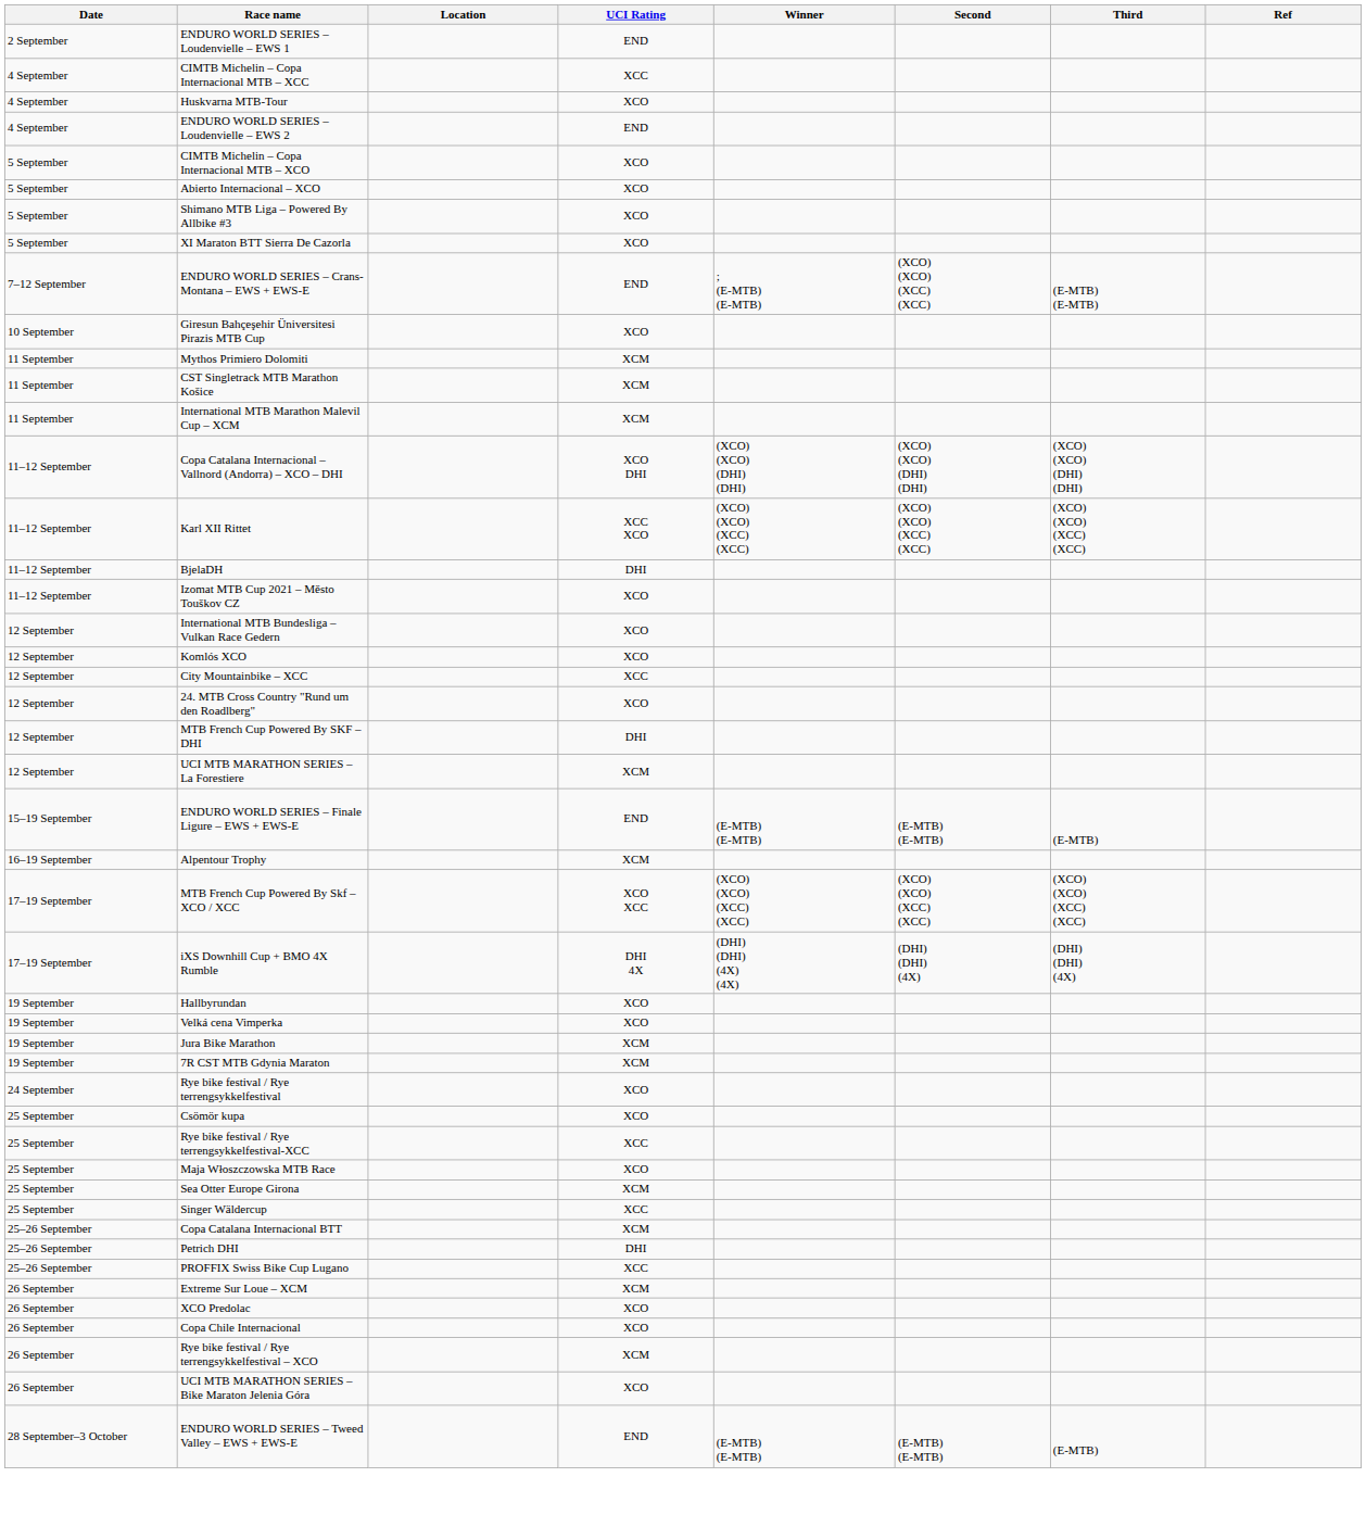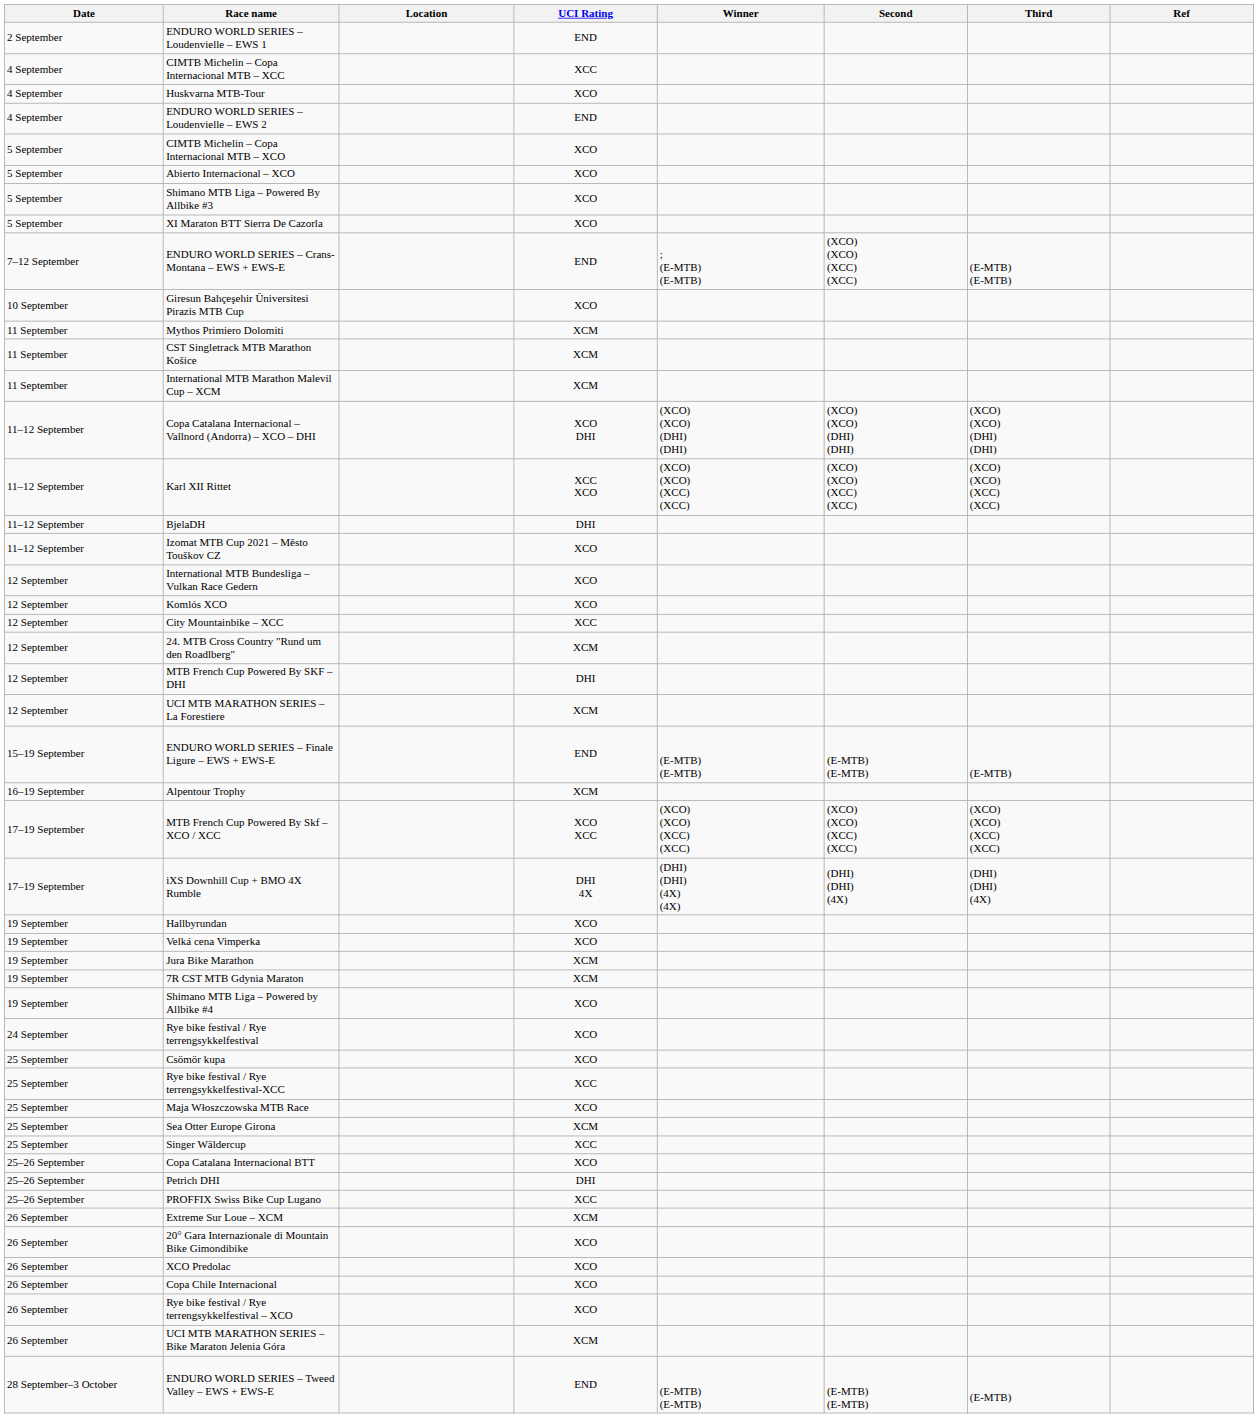 <table class="wikitable sortable" style="font-size:85%;">
 <tr>
 <th style="width:190px;">Date</th>
 <th style="width:210px;">Race name</th>
 <th style="width:210px;">Location</th>
 <th style="width:170px;"><a href='#'>UCI Rating</a></th>
 <th width=200px>Winner</th>
 <th style="width:170px;">Second</th>
 <th style="width:170px;">Third</th>
 <th style="width:170px;">Ref</th>
 </tr>
 <tr>
 <td>2 September</td>
 <td>ENDURO WORLD SERIES – Loudenvielle – EWS 1</td>
 <td></td>
 <td align=center>END</td>
 <td><br></td>
 <td><br></td>
 <td><br></td>
 <td align=center></td>
 </tr>
 <tr>
 <td>4 September</td>
 <td>CIMTB Michelin – Copa Internacional MTB – XCC</td>
 <td></td>
 <td align=center>XCC</td>
 <td><br></td>
 <td><br></td>
 <td><br></td>
 <td align=center></td>
 </tr>
 <tr>
 <td>4 September</td>
 <td>Huskvarna MTB-Tour</td>
 <td></td>
 <td align=center>XCO</td>
 <td></td>
 <td></td>
 <td></td>
 <td align=center></td>
 </tr>
 <tr>
 <td>4 September</td>
 <td>ENDURO WORLD SERIES – Loudenvielle – EWS 2</td>
 <td></td>
 <td align=center>END</td>
 <td><br></td>
 <td><br></td>
 <td><br></td>
 <td align=center></td>
 </tr>
 <tr>
 <td>5 September</td>
 <td>CIMTB Michelin – Copa Internacional MTB – XCO</td>
 <td></td>
 <td align=center>XCO</td>
 <td><br></td>
 <td><br></td>
 <td><br></td>
 <td align=center></td>
 </tr>
 <tr>
 <td>5 September</td>
 <td>Abierto Internacional – XCO</td>
 <td></td>
 <td align=center>XCO</td>
 <td><br></td>
 <td><br></td>
 <td><br></td>
 <td align=center></td>
 </tr>
 <tr>
 <td>5 September</td>
 <td>Shimano MTB Liga – Powered By Allbike #3</td>
 <td></td>
 <td align=center>XCO</td>
 <td><br></td>
 <td><br></td>
 <td><br></td>
 <td align=center></td>
 </tr>
 <tr>
 <td>5 September</td>
 <td>XI Maraton BTT Sierra De Cazorla</td>
 <td></td>
 <td align=center>XCO</td>
 <td><br></td>
 <td><br></td>
 <td><br></td>
 <td align=center></td>
 </tr>
 <tr>
 <td>7–12 September</td>
 <td>ENDURO WORLD SERIES – Crans-Montana – EWS + EWS-E</td>
 <td></td>
 <td align=center>END</td>
 <td><br>;<br> (E-MTB)<br> (E-MTB)</td>
 <td> (XCO)<br> (XCO)<br> (XCC)<br> (XCC)</td>
 <td><br><br> (E-MTB)<br> (E-MTB)</td>
 <td align=center></td>
 </tr>
 <tr>
 <td>10 September</td>
 <td>Giresun Bahçeşehir Üniversitesi Pirazis MTB Cup</td>
 <td></td>
 <td align=center>XCO</td>
 <td><br></td>
 <td><br></td>
 <td><br></td>
 <td align=center></td>
 </tr>
 <tr>
 <td>11 September</td>
 <td>Mythos Primiero Dolomiti</td>
 <td></td>
 <td align=center>XCM</td>
 <td><br></td>
 <td><br></td>
 <td><br></td>
 <td align=center></td>
 </tr>
 <tr>
 <td>11 September</td>
 <td>CST Singletrack MTB Marathon Košice</td>
 <td></td>
 <td align=center>XCM</td>
 <td><br></td>
 <td><br></td>
 <td><br></td>
 <td align=center></td>
 </tr>
 <tr>
 <td>11 September</td>
 <td>International MTB Marathon Malevil Cup – XCM</td>
 <td></td>
 <td align=center>XCM</td>
 <td><br></td>
 <td><br></td>
 <td><br></td>
 <td align=center></td>
 </tr>
 <tr>
 <td>11–12 September</td>
 <td>Copa Catalana Internacional – Vallnord (Andorra) – XCO – DHI</td>
 <td></td>
 <td align=center>XCO<br>DHI</td>
 <td> (XCO)<br> (XCO)<br> (DHI)<br> (DHI)</td>
 <td> (XCO)<br> (XCO)<br> (DHI)<br> (DHI)</td>
 <td> (XCO)<br> (XCO)<br> (DHI)<br> (DHI)</td>
 <td align=center></td>
 </tr>
 <tr>
 <td>11–12 September</td>
 <td>Karl XII Rittet</td>
 <td></td>
 <td align=center>XCC<br>XCO</td>
 <td> (XCO)<br> (XCO)<br> (XCC)<br> (XCC)</td>
 <td> (XCO)<br> (XCO)<br> (XCC)<br> (XCC)</td>
 <td> (XCO)<br> (XCO)<br> (XCC)<br> (XCC)</td>
 <td align=center></td>
 </tr>
 <tr>
 <td>11–12 September</td>
 <td>BjelaDH</td>
 <td></td>
 <td align=center>DHI</td>
 <td><br></td>
 <td><br></td>
 <td><br></td>
 <td align=center></td>
 </tr>
 <tr>
 <td>11–12 September</td>
 <td>Izomat MTB Cup 2021 – Město Touškov CZ</td>
 <td></td>
 <td align=center>XCO</td>
 <td><br></td>
 <td><br></td>
 <td><br></td>
 <td align=center></td>
 </tr>
 <tr>
 <td>12 September</td>
 <td>International MTB Bundesliga – Vulkan Race Gedern</td>
 <td></td>
 <td align=center>XCO</td>
 <td><br></td>
 <td><br></td>
 <td><br></td>
 <td align=center></td>
 </tr>
 <tr>
 <td>12 September</td>
 <td>Komlós XCO</td>
 <td></td>
 <td align=center>XCO</td>
 <td><br></td>
 <td><br></td>
 <td><br></td>
 <td align=center></td>
 </tr>
 <tr>
 <td>12 September</td>
 <td>City Mountainbike – XCC</td>
 <td></td>
 <td align=center>XCC</td>
 <td><br></td>
 <td><br></td>
 <td><br></td>
 <td align=center></td>
 </tr>
 <tr>
 <td>12 September</td>
 <td>24. MTB Cross Country "Rund um den Roadlberg"</td>
 <td></td>
-<td align=center>XCO</td>
+<td align=center>XCM</td>
 <td><br></td>
 <td><br></td>
 <td><br></td>
 <td align=center></td>
 </tr>
 <tr>
 <td>12 September</td>
 <td>MTB French Cup Powered By SKF – DHI</td>
 <td></td>
 <td align=center>DHI</td>
 <td><br></td>
 <td><br></td>
 <td><br></td>
 <td align=center></td>
 </tr>
 <tr>
 <td>12 September</td>
 <td>UCI MTB MARATHON SERIES – La Forestiere</td>
 <td></td>
 <td align=center>XCM</td>
 <td><br></td>
 <td><br></td>
 <td><br></td>
 <td align=center></td>
 </tr>
 <tr>
 <td>15–19 September</td>
 <td>ENDURO WORLD SERIES – Finale Ligure – EWS + EWS-E</td>
 <td></td>
 <td align=center>END</td>
 <td><br><br> (E-MTB)<br> (E-MTB)</td>
 <td><br><br> (E-MTB)<br> (E-MTB)</td>
 <td><br><br><br> (E-MTB)</td>
 <td align=center></td>
 </tr>
 <tr>
 <td>16–19 September</td>
 <td>Alpentour Trophy</td>
 <td></td>
 <td align=center>XCM</td>
 <td><br></td>
 <td><br></td>
 <td><br></td>
 <td align=center></td>
 </tr>
 <tr>
 <td>17–19 September</td>
 <td>MTB French Cup Powered By Skf – XCO / XCC</td>
 <td></td>
 <td align=center>XCO<br>XCC</td>
 <td> (XCO)<br> (XCO)<br> (XCC)<br> (XCC)</td>
 <td> (XCO)<br> (XCO)<br> (XCC)<br> (XCC)</td>
 <td> (XCO)<br> (XCO)<br> (XCC)<br> (XCC)</td>
 <td align=center></td>
 </tr>
 <tr>
 <td>17–19 September</td>
 <td>iXS Downhill Cup + BMO 4X Rumble</td>
 <td></td>
 <td align=center>DHI<br>4X</td>
 <td> (DHI)<br> (DHI)<br> (4X)<br> (4X)</td>
 <td> (DHI)<br> (DHI)<br> (4X)</td>
 <td> (DHI)<br> (DHI)<br> (4X)</td>
 <td align=center></td>
 </tr>
 <tr>
 <td>19 September</td>
 <td>Hallbyrundan</td>
 <td></td>
 <td align=center>XCO</td>
 <td><br></td>
 <td><br></td>
 <td><br></td>
 <td align=center></td>
 </tr>
 <tr>
 <td>19 September</td>
 <td>Velká cena Vimperka</td>
 <td></td>
 <td align=center>XCO</td>
 <td><br></td>
 <td><br></td>
 <td></td>
 <td align=center></td>
 </tr>
 <tr>
 <td>19 September</td>
 <td>Jura Bike Marathon</td>
 <td></td>
 <td align=center>XCM</td>
 <td><br></td>
 <td><br></td>
 <td><br></td>
 <td align=center></td>
 </tr>
 <tr>
 <td>19 September</td>
 <td>7R CST MTB Gdynia Maraton</td>
 <td></td>
 <td align=center>XCM</td>
 <td><br></td>
 <td><br></td>
 <td><br></td>
 <td align=center></td>
 </tr>
 <tr>
+<td>19 September</td>
+<td>Shimano MTB Liga – Powered by Allbike #4</td>
+<td></td>
+<td align=center>XCO</td>
+<td><br></td>
+<td><br></td>
+<td><br></td>
+<td align=center></td>
+</tr>
+<tr>
 <td>24 September</td>
 <td>Rye bike festival / Rye terrengsykkelfestival</td>
 <td></td>
 <td align=center>XCO</td>
 <td><br></td>
 <td><br></td>
 <td><br></td>
 <td align=center></td>
 </tr>
 <tr>
 <td>25 September</td>
 <td>Csömör kupa</td>
 <td></td>
 <td align=center>XCO</td>
 <td><br></td>
 <td><br></td>
 <td><br></td>
 <td align=center></td>
 </tr>
 <tr>
 <td>25 September</td>
 <td>Rye bike festival / Rye terrengsykkelfestival-XCC</td>
 <td></td>
 <td align=center>XCC</td>
 <td><br></td>
 <td><br></td>
 <td><br></td>
 <td align=center></td>
 </tr>
 <tr>
 <td>25 September</td>
 <td>Maja Włoszczowska MTB Race</td>
 <td></td>
 <td align=center>XCO</td>
 <td><br></td>
 <td><br></td>
 <td><br></td>
 <td align=center></td>
 </tr>
 <tr>
 <td>25 September</td>
 <td>Sea Otter Europe Girona</td>
 <td></td>
 <td align=center>XCM</td>
 <td><br></td>
 <td><br></td>
 <td><br></td>
 <td align=center></td>
 </tr>
 <tr>
 <td>25 September</td>
 <td>Singer Wäldercup</td>
 <td></td>
 <td align=center>XCC</td>
 <td><br></td>
 <td><br></td>
 <td><br></td>
 <td align=center></td>
 </tr>
 <tr>
 <td>25–26 September</td>
 <td>Copa Catalana Internacional BTT</td>
 <td></td>
-<td align=center>XCM</td>
+<td align=center>XCO</td>
 <td><br></td>
 <td><br></td>
 <td><br></td>
 <td align=center></td>
 </tr>
 <tr>
 <td>25–26 September</td>
 <td>Petrich DHI</td>
 <td></td>
 <td align=center>DHI</td>
 <td></td>
 <td></td>
 <td></td>
 <td align=center></td>
 </tr>
 <tr>
 <td>25–26 September</td>
 <td>PROFFIX Swiss Bike Cup Lugano</td>
 <td></td>
 <td align=center>XCC</td>
 <td><br></td>
 <td><br></td>
 <td><br></td>
 <td align=center></td>
 </tr>
 <tr>
 <td>26 September</td>
 <td>Extreme Sur Loue – XCM</td>
 <td></td>
 <td align=center>XCM</td>
 <td><br></td>
 <td><br></td>
 <td></td>
 <td align=center></td>
 </tr>
 <tr>
 <td>26 September</td>
+<td>20° Gara Internazionale di Mountain Bike Gimondibike</td>
+<td></td>
+<td align=center>XCO</td>
+<td><br></td>
+<td><br></td>
+<td><br></td>
+<td align=center></td>
+</tr>
+<tr>
+<td>26 September</td>
 <td>XCO Predolac</td>
 <td></td>
 <td align=center>XCO</td>
 <td><br></td>
 <td><br></td>
 <td><br></td>
 <td align=center></td>
 </tr>
 <tr>
 <td>26 September</td>
 <td>Copa Chile Internacional</td>
 <td></td>
 <td align=center>XCO</td>
 <td><br></td>
 <td><br></td>
 <td><br></td>
 <td align=center></td>
 </tr>
 <tr>
 <td>26 September</td>
 <td>Rye bike festival / Rye terrengsykkelfestival – XCO</td>
 <td></td>
-<td align=center>XCM</td>
+<td align=center>XCO</td>
 <td><br></td>
 <td><br></td>
 <td><br></td>
 <td align=center></td>
 </tr>
 <tr>
 <td>26 September</td>
 <td>UCI MTB MARATHON SERIES – Bike Maraton Jelenia Góra</td>
 <td></td>
-<td align=center>XCO</td>
+<td align=center>XCM</td>
 <td><br></td>
 <td><br></td>
 <td><br></td>
 <td align=center></td>
 </tr>
 <tr>
 <td>28 September–3 October</td>
 <td>ENDURO WORLD SERIES – Tweed Valley – EWS + EWS-E</td>
 <td></td>
 <td align=center>END</td>
 <td><br><br> (E-MTB)<br> (E-MTB)</td>
 <td><br><br> (E-MTB)<br> (E-MTB)</td>
 <td><br><br> (E-MTB)<br></td>
 <td align=center></td>
 </tr>
 </table>
